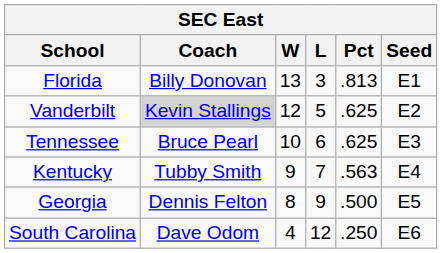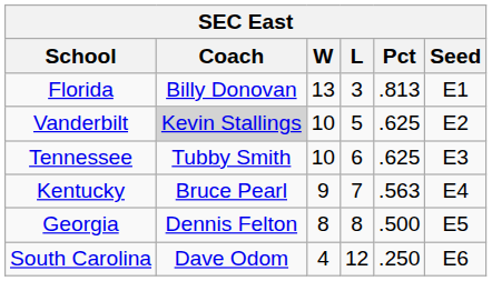 <table class="wikitable" style="text-align:center">
 <tr>
 <th colspan="6">SEC East</th>
 </tr>
 <tr>
 <th>School</th>
 <th>Coach</th>
 <th>W</th>
 <th>L</th>
 <th>Pct</th>
 <th>Seed</th>
 </tr>
 <tr>
 <td><a href='#'>Florida</a></td>
 <td><a href='#'>Billy Donovan</a></td>
 <td>13</td>
 <td>3</td>
 <td>.813</td>
 <td>E1</td>
 </tr>
 <tr>
 <td><a href='#'>Vanderbilt</a></td>
 <td style="background: lightgrey;"><a href='#'>Kevin Stallings</a></td>
-<td>12</td>
+<td>10</td>
 <td>5</td>
 <td>.625</td>
 <td>E2</td>
 </tr>
 <tr>
 <td><a href='#'>Tennessee</a></td>
-<td><a href='#'>Bruce Pearl</a></td>
+<td><a href='#'>Tubby Smith</a></td>
 <td>10</td>
 <td>6</td>
 <td>.625</td>
 <td>E3</td>
 </tr>
 <tr>
 <td><a href='#'>Kentucky</a></td>
-<td><a href='#'>Tubby Smith</a></td>
+<td><a href='#'>Bruce Pearl</a></td>
 <td>9</td>
 <td>7</td>
 <td>.563</td>
 <td>E4</td>
 </tr>
 <tr>
 <td><a href='#'>Georgia</a></td>
 <td><a href='#'>Dennis Felton</a></td>
 <td>8</td>
-<td>9</td>
+<td>8</td>
 <td>.500</td>
 <td>E5</td>
 </tr>
 <tr>
 <td><a href='#'>South Carolina</a></td>
 <td><a href='#'>Dave Odom</a></td>
 <td>4</td>
 <td>12</td>
 <td>.250</td>
 <td>E6</td>
 </tr>
 </table>
